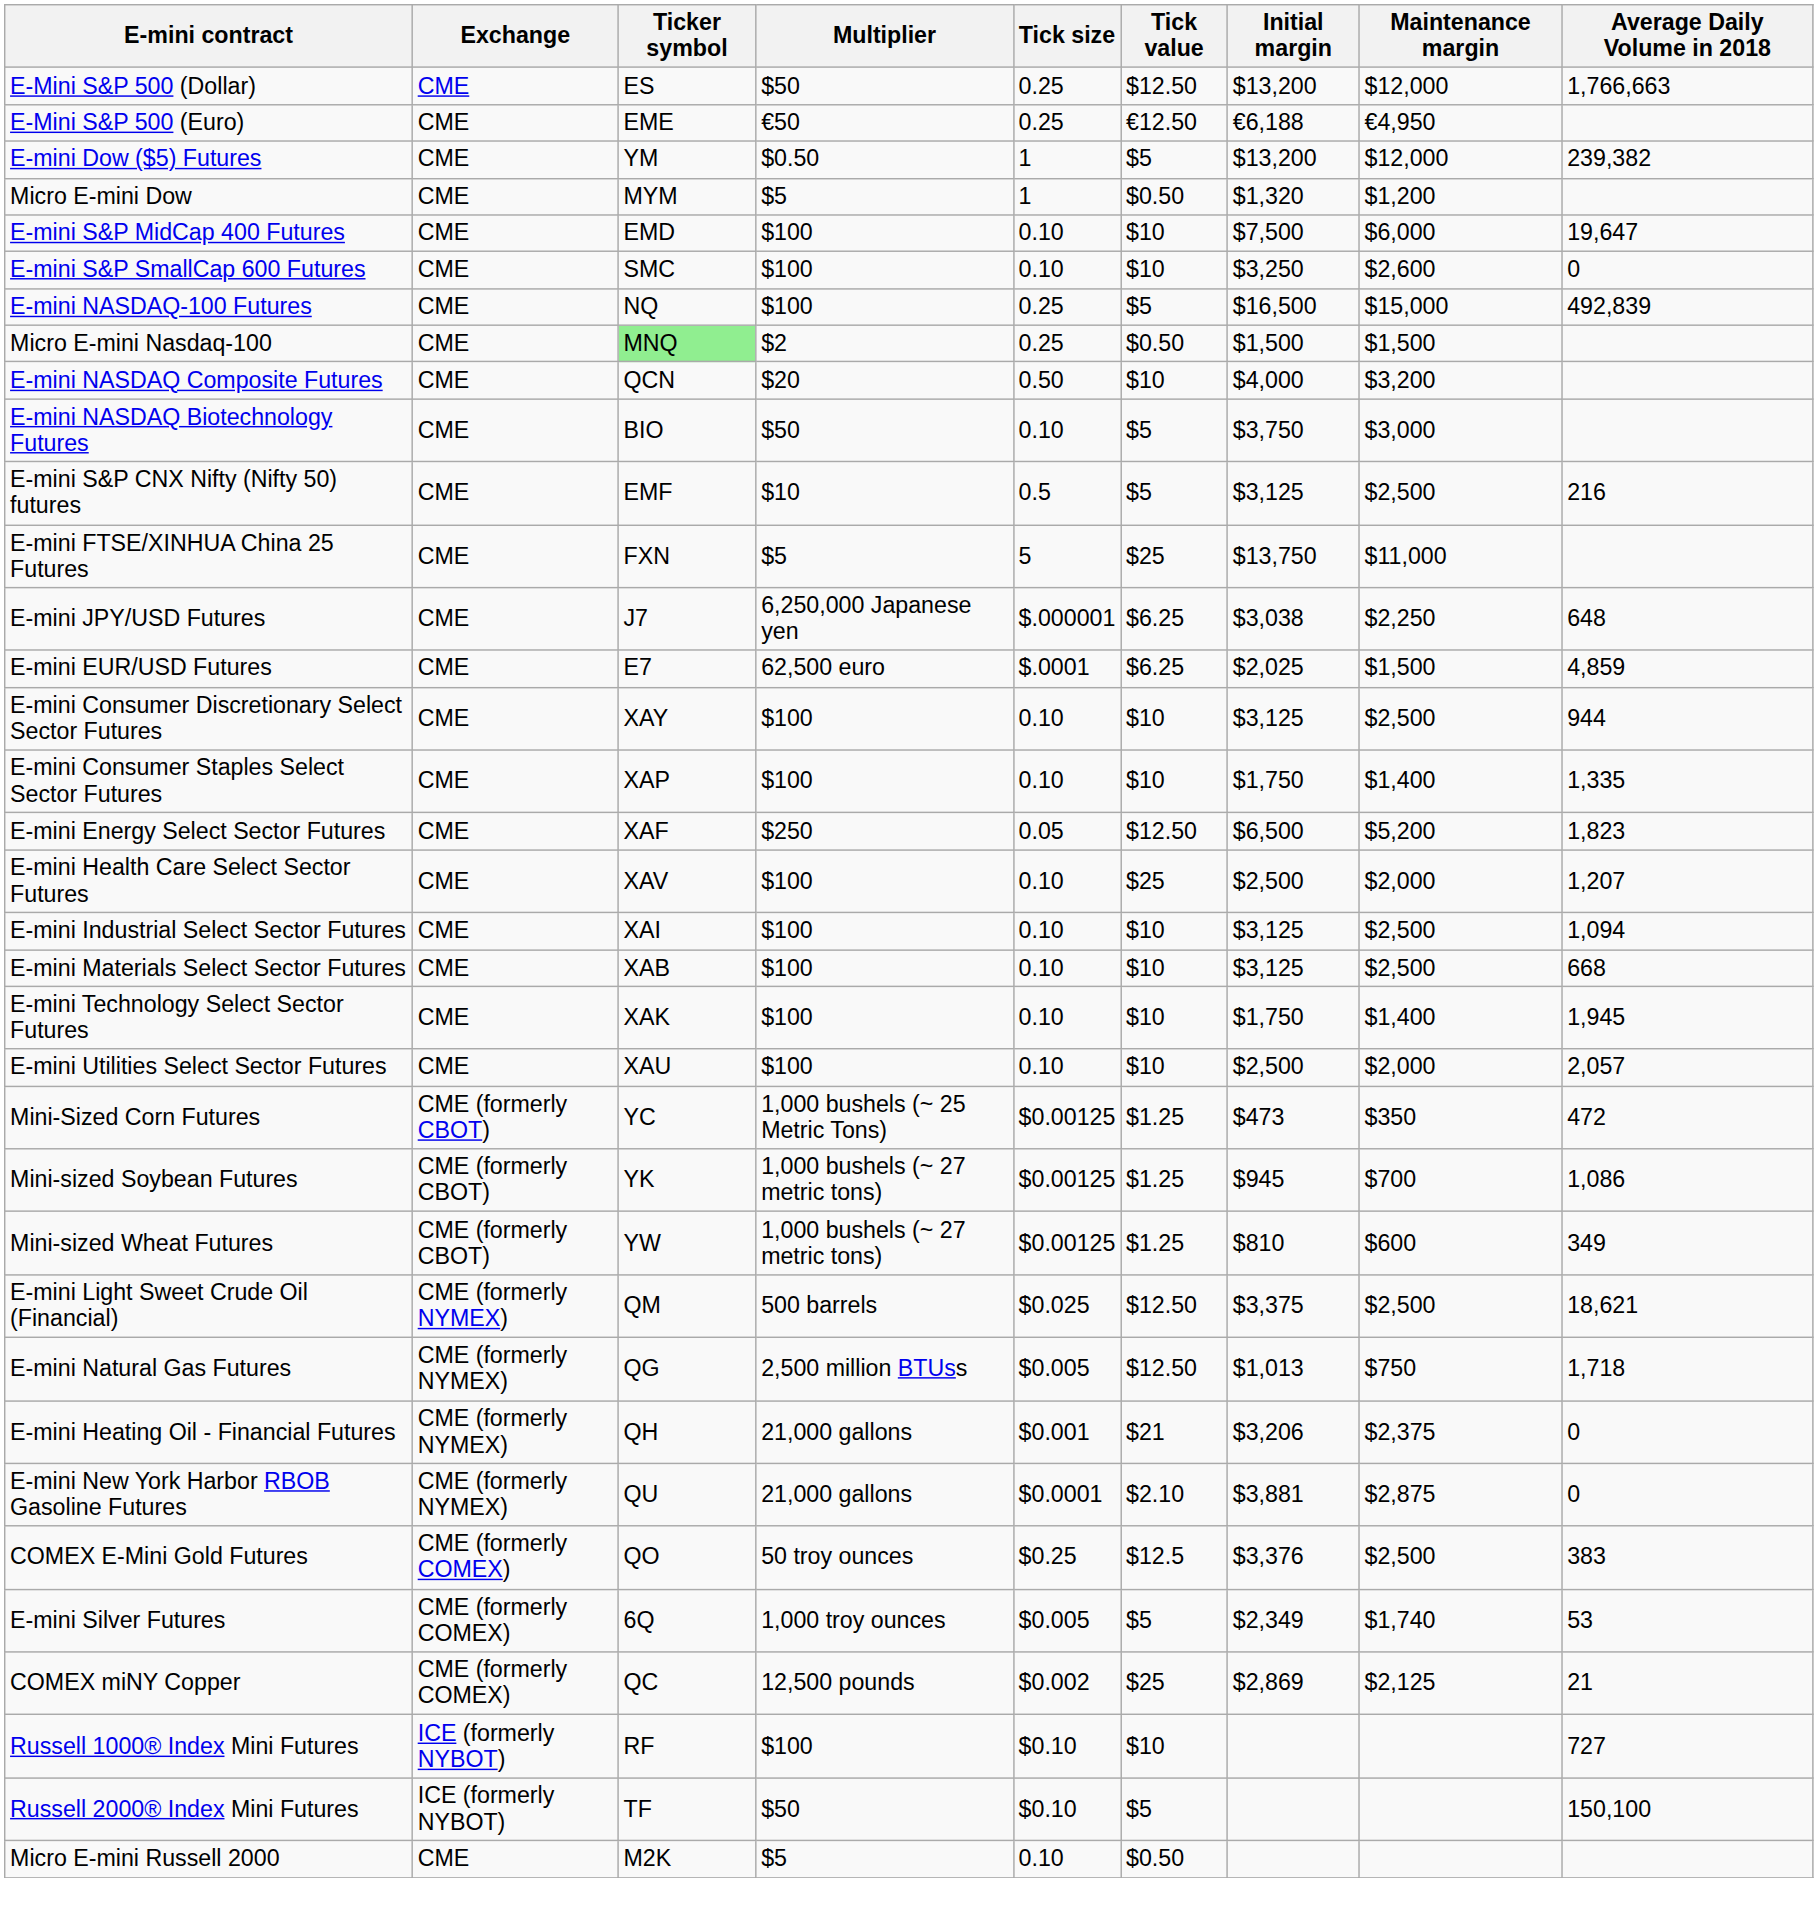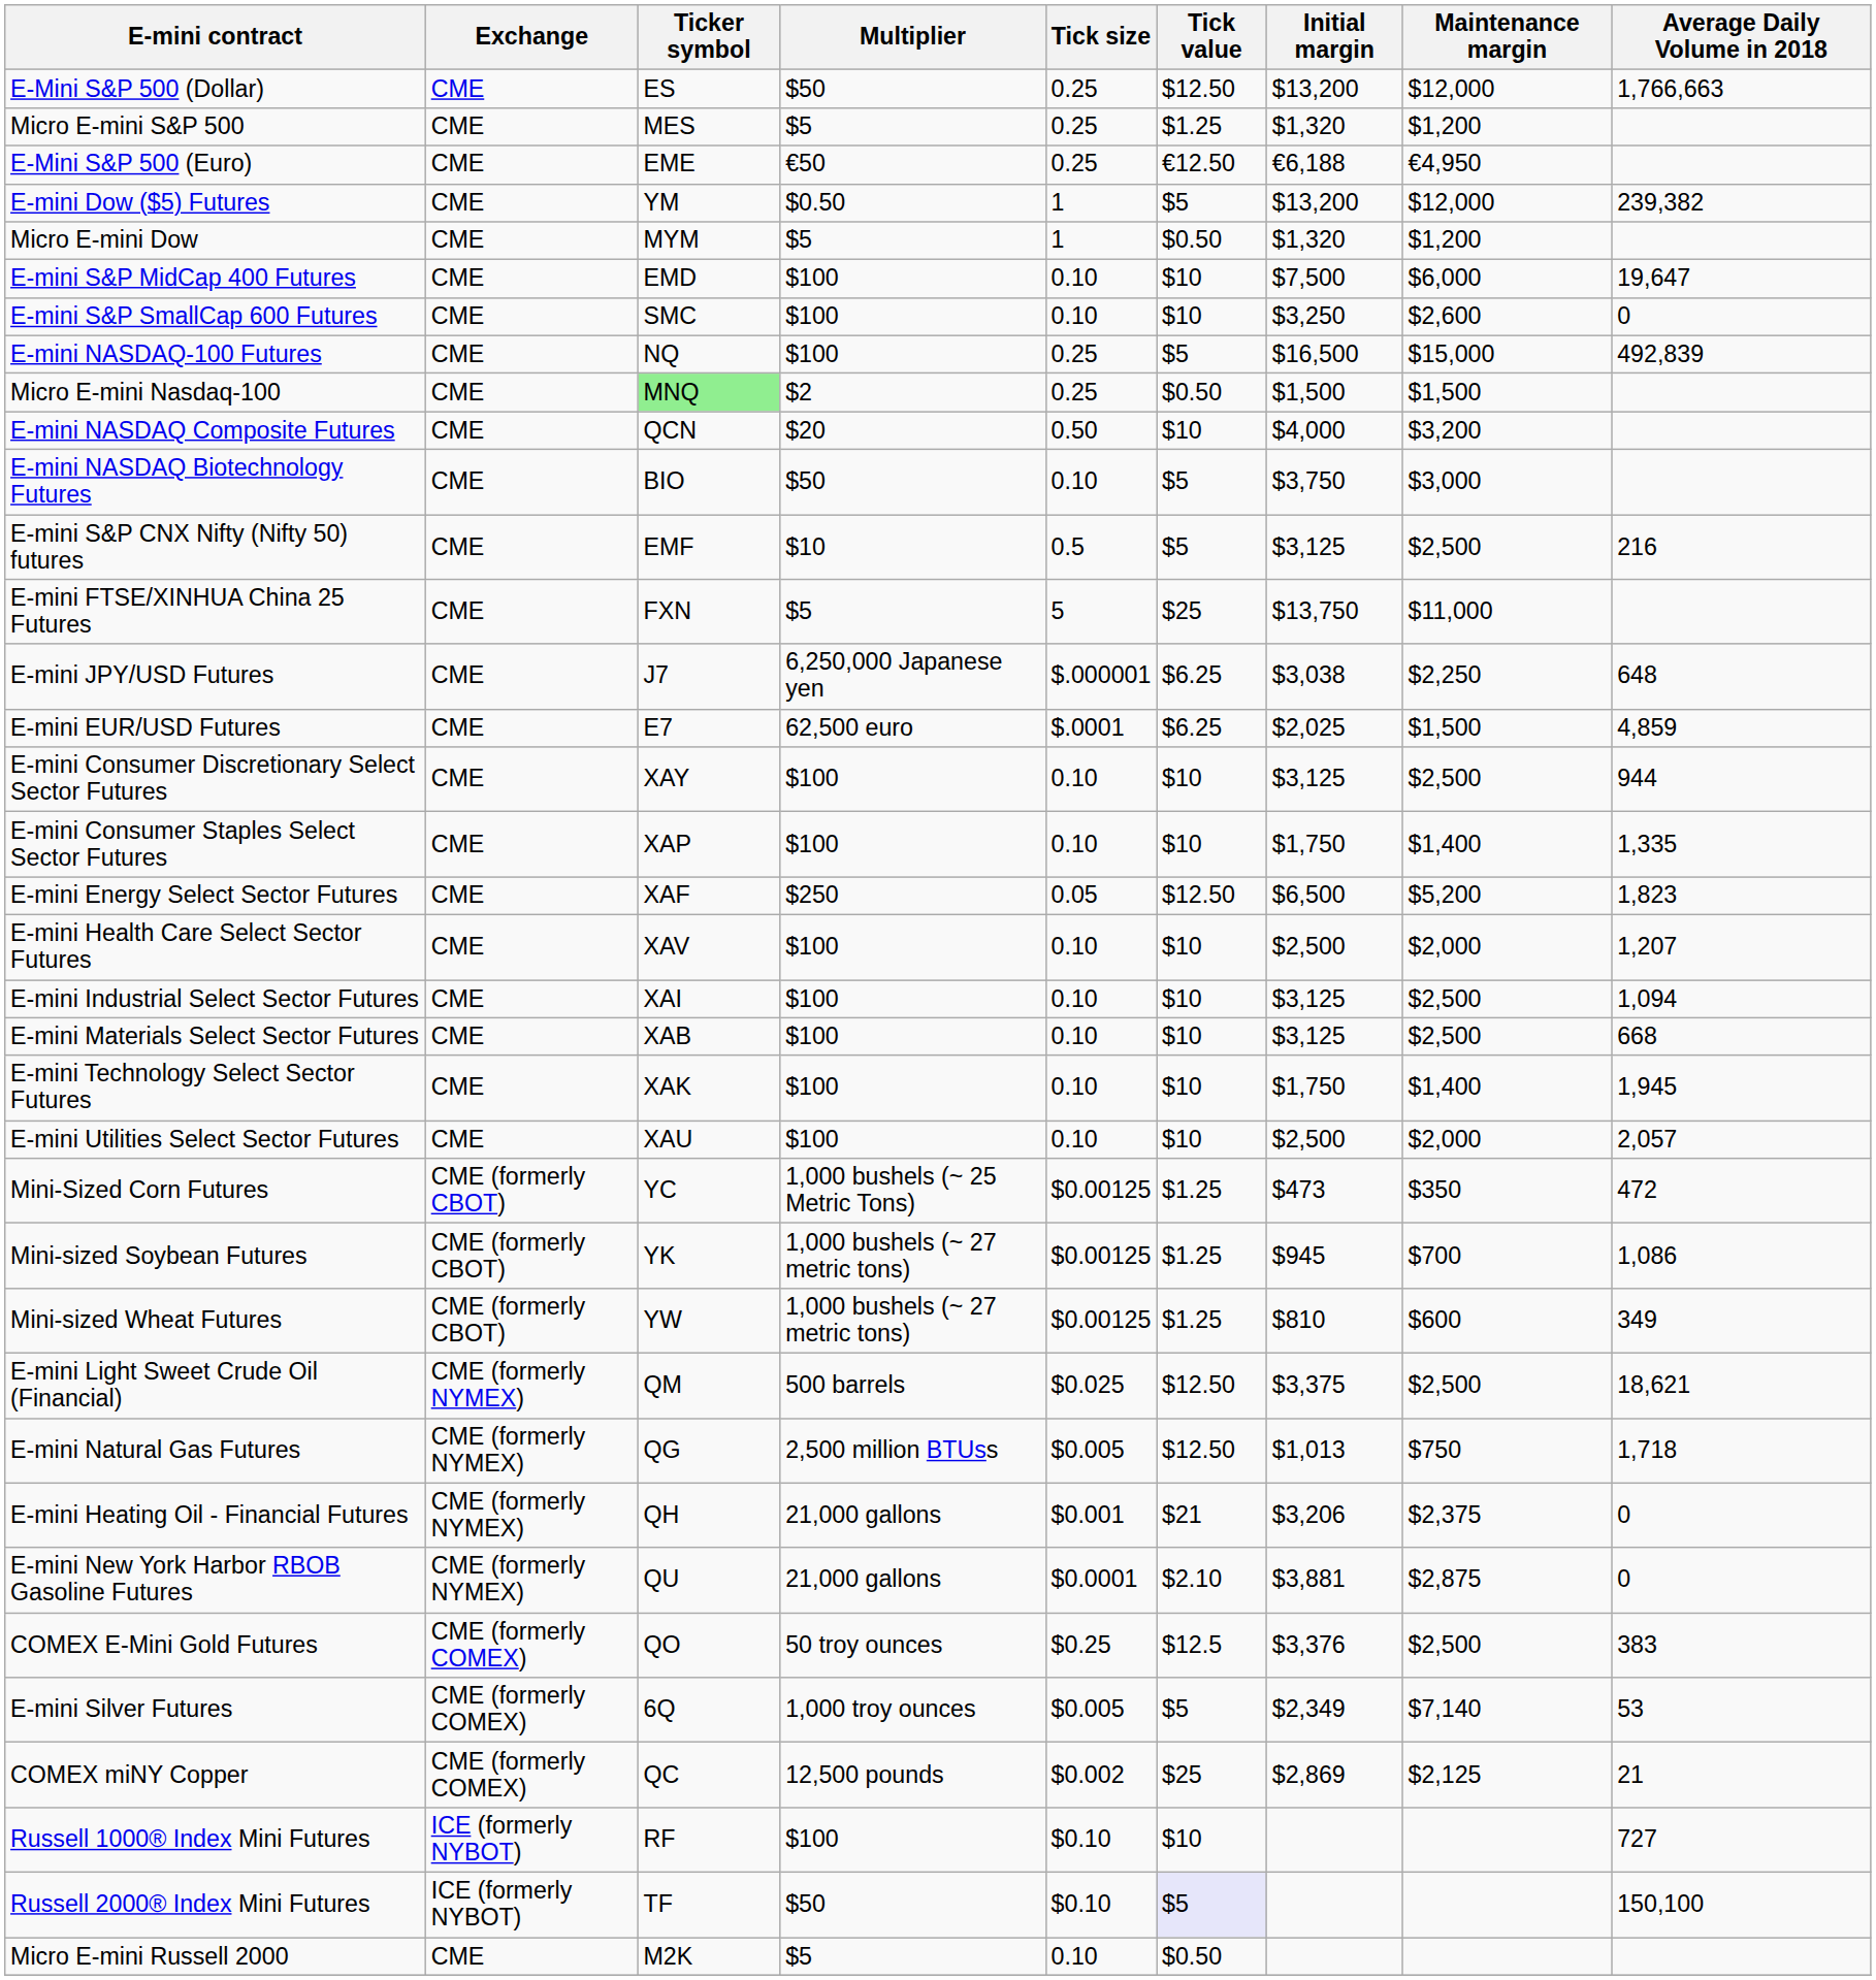 <table class="wikitable sortable">
 <tr>
 <th>E-mini contract</th>
 <th>Exchange</th>
 <th>Ticker symbol</th>
 <th>Multiplier</th>
 <th>Tick size</th>
 <th>Tick value</th>
 <th>Initial margin</th>
 <th>Maintenance margin</th>
 <th>Average Daily Volume in 2018</th>
 </tr>
 <tr>
 <td><a href='#'>E-Mini S&P 500</a> (Dollar)</td>
 <td><a href='#'>CME</a></td>
 <td>ES</td>
 <td>$50</td>
 <td>0.25</td>
 <td>$12.50</td>
 <td>$13,200</td>
 <td>$12,000</td>
 <td>1,766,663</td>
+</tr>
+<tr>
+<td>Micro E-mini S&P 500</td>
+<td>CME</td>
+<td>MES</td>
+<td>$5</td>
+<td>0.25</td>
+<td>$1.25</td>
+<td>$1,320</td>
+<td>$1,200</td>
+<td></td>
 </tr>
 <tr>
 <td><a href='#'>E-Mini S&P 500</a> (Euro)</td>
 <td>CME</td>
 <td>EME</td>
 <td>€50</td>
 <td>0.25</td>
 <td>€12.50</td>
 <td>€6,188</td>
 <td>€4,950</td>
 <td></td>
 </tr>
 <tr>
 <td><a href='#'>E-mini Dow ($5) Futures</a></td>
 <td>CME</td>
 <td>YM</td>
 <td>$0.50</td>
 <td>1</td>
 <td>$5</td>
 <td>$13,200</td>
 <td>$12,000</td>
 <td>239,382</td>
 </tr>
 <tr>
 <td>Micro E-mini Dow</td>
 <td>CME</td>
 <td>MYM</td>
 <td>$5</td>
 <td>1</td>
 <td>$0.50</td>
 <td>$1,320</td>
 <td>$1,200</td>
 <td></td>
 </tr>
 <tr>
 <td><a href='#'>E-mini S&P MidCap 400 Futures</a></td>
 <td>CME</td>
 <td>EMD</td>
 <td>$100</td>
 <td>0.10</td>
 <td>$10</td>
 <td>$7,500</td>
 <td>$6,000</td>
 <td>19,647</td>
 </tr>
 <tr>
 <td><a href='#'>E-mini S&P SmallCap 600 Futures</a></td>
 <td>CME</td>
 <td>SMC</td>
 <td>$100</td>
 <td>0.10</td>
 <td>$10</td>
 <td>$3,250</td>
 <td>$2,600</td>
 <td>0</td>
 </tr>
 <tr>
 <td><a href='#'>E-mini NASDAQ-100 Futures</a></td>
 <td>CME</td>
 <td>NQ</td>
 <td>$100</td>
 <td>0.25</td>
 <td>$5</td>
 <td>$16,500</td>
 <td>$15,000</td>
 <td>492,839</td>
 </tr>
 <tr>
 <td>Micro E-mini Nasdaq-100</td>
 <td>CME</td>
 <td style="background: lightgreen;">MNQ</td>
 <td>$2</td>
 <td>0.25</td>
 <td>$0.50</td>
 <td>$1,500</td>
 <td>$1,500</td>
 <td></td>
 </tr>
 <tr>
 <td><a href='#'>E-mini NASDAQ Composite Futures</a></td>
 <td>CME</td>
 <td>QCN</td>
 <td>$20</td>
 <td>0.50</td>
 <td>$10</td>
 <td>$4,000</td>
 <td>$3,200</td>
 <td></td>
 </tr>
 <tr>
 <td><a href='#'>E-mini NASDAQ Biotechnology Futures</a></td>
 <td>CME</td>
 <td>BIO</td>
 <td>$50</td>
 <td>0.10</td>
 <td>$5</td>
 <td>$3,750</td>
 <td>$3,000</td>
 <td></td>
 </tr>
 <tr>
 <td>E-mini S&P CNX Nifty (Nifty 50) futures</td>
 <td>CME</td>
 <td>EMF</td>
 <td>$10</td>
 <td>0.5</td>
 <td>$5</td>
 <td>$3,125</td>
 <td>$2,500</td>
 <td>216</td>
 </tr>
 <tr>
 <td>E-mini FTSE/XINHUA China 25 Futures</td>
 <td>CME</td>
 <td>FXN</td>
 <td>$5</td>
 <td>5</td>
 <td>$25</td>
 <td>$13,750</td>
 <td>$11,000</td>
 <td></td>
 </tr>
 <tr>
 <td>E-mini JPY/USD Futures</td>
 <td>CME</td>
 <td>J7</td>
 <td>6,250,000 Japanese yen</td>
 <td>$.000001</td>
 <td>$6.25</td>
 <td>$3,038</td>
 <td>$2,250</td>
 <td>648</td>
 </tr>
 <tr>
 <td>E-mini EUR/USD Futures</td>
 <td>CME</td>
 <td>E7</td>
 <td>62,500 euro</td>
 <td>$.0001</td>
 <td>$6.25</td>
 <td>$2,025</td>
 <td>$1,500</td>
 <td>4,859</td>
 </tr>
 <tr>
 <td>E-mini Consumer Discretionary Select Sector Futures</td>
 <td>CME</td>
 <td>XAY</td>
 <td>$100</td>
 <td>0.10</td>
 <td>$10</td>
 <td>$3,125</td>
 <td>$2,500</td>
 <td>944</td>
 </tr>
 <tr>
 <td>E-mini Consumer Staples Select Sector Futures</td>
 <td>CME</td>
 <td>XAP</td>
 <td>$100</td>
 <td>0.10</td>
 <td>$10</td>
 <td>$1,750</td>
 <td>$1,400</td>
 <td>1,335</td>
 </tr>
 <tr>
 <td>E-mini Energy Select Sector Futures</td>
 <td>CME</td>
 <td>XAF</td>
 <td>$250</td>
 <td>0.05</td>
 <td>$12.50</td>
 <td>$6,500</td>
 <td>$5,200</td>
 <td>1,823</td>
 </tr>
 <tr>
 <td>E-mini Health Care Select Sector Futures</td>
 <td>CME</td>
 <td>XAV</td>
 <td>$100</td>
 <td>0.10</td>
-<td>$25</td>
+<td>$10</td>
 <td>$2,500</td>
 <td>$2,000</td>
 <td>1,207</td>
 </tr>
 <tr>
 <td>E-mini Industrial Select Sector Futures</td>
 <td>CME</td>
 <td>XAI</td>
 <td>$100</td>
 <td>0.10</td>
 <td>$10</td>
 <td>$3,125</td>
 <td>$2,500</td>
 <td>1,094</td>
 </tr>
 <tr>
 <td>E-mini Materials Select Sector Futures</td>
 <td>CME</td>
 <td>XAB</td>
 <td>$100</td>
 <td>0.10</td>
 <td>$10</td>
 <td>$3,125</td>
 <td>$2,500</td>
 <td>668</td>
 </tr>
 <tr>
 <td>E-mini Technology Select Sector Futures</td>
 <td>CME</td>
 <td>XAK</td>
 <td>$100</td>
 <td>0.10</td>
 <td>$10</td>
 <td>$1,750</td>
 <td>$1,400</td>
 <td>1,945</td>
 </tr>
 <tr>
 <td>E-mini Utilities Select Sector Futures</td>
 <td>CME</td>
 <td>XAU</td>
 <td>$100</td>
 <td>0.10</td>
 <td>$10</td>
 <td>$2,500</td>
 <td>$2,000</td>
 <td>2,057</td>
 </tr>
 <tr>
 <td>Mini-Sized Corn Futures</td>
 <td>CME (formerly <a href='#'>CBOT</a>)</td>
 <td>YC</td>
 <td>1,000 bushels (~ 25 Metric Tons)</td>
 <td>$0.00125</td>
 <td>$1.25</td>
 <td>$473</td>
 <td>$350</td>
 <td>472</td>
 </tr>
 <tr>
 <td>Mini-sized Soybean Futures</td>
 <td>CME (formerly CBOT)</td>
 <td>YK</td>
 <td>1,000 bushels (~ 27 metric tons)</td>
 <td>$0.00125</td>
 <td>$1.25</td>
 <td>$945</td>
 <td>$700</td>
 <td>1,086</td>
 </tr>
 <tr>
 <td>Mini-sized Wheat Futures</td>
 <td>CME (formerly CBOT)</td>
 <td>YW</td>
 <td>1,000 bushels (~ 27 metric tons)</td>
 <td>$0.00125</td>
 <td>$1.25</td>
 <td>$810</td>
 <td>$600</td>
 <td>349</td>
 </tr>
 <tr>
 <td>E-mini Light Sweet Crude Oil (Financial)</td>
 <td>CME (formerly <a href='#'>NYMEX</a>)</td>
 <td>QM</td>
 <td>500 barrels</td>
 <td>$0.025</td>
 <td>$12.50</td>
 <td>$3,375</td>
 <td>$2,500</td>
 <td>18,621</td>
 </tr>
 <tr>
 <td>E-mini Natural Gas Futures</td>
 <td>CME (formerly NYMEX)</td>
 <td>QG</td>
 <td>2,500 million <a href='#'>BTUs</a>s</td>
 <td>$0.005</td>
 <td>$12.50</td>
 <td>$1,013</td>
 <td>$750</td>
 <td>1,718</td>
 </tr>
 <tr>
 <td>E-mini Heating Oil - Financial Futures</td>
 <td>CME (formerly NYMEX)</td>
 <td>QH</td>
 <td>21,000 gallons</td>
 <td>$0.001</td>
 <td>$21</td>
 <td>$3,206</td>
 <td>$2,375</td>
 <td>0</td>
 </tr>
 <tr>
 <td>E-mini New York Harbor <a href='#'>RBOB</a> Gasoline Futures</td>
 <td>CME (formerly NYMEX)</td>
 <td>QU</td>
 <td>21,000 gallons</td>
 <td>$0.0001</td>
 <td>$2.10</td>
 <td>$3,881</td>
 <td>$2,875</td>
 <td>0</td>
 </tr>
 <tr>
 <td>COMEX E-Mini Gold Futures</td>
 <td>CME (formerly <a href='#'>COMEX</a>)</td>
 <td>QO</td>
 <td>50 troy ounces</td>
 <td>$0.25</td>
 <td>$12.5</td>
 <td>$3,376</td>
 <td>$2,500</td>
 <td>383</td>
 </tr>
 <tr>
 <td>E-mini Silver Futures</td>
 <td>CME (formerly COMEX)</td>
 <td>6Q</td>
 <td>1,000 troy ounces</td>
 <td>$0.005</td>
 <td>$5</td>
 <td>$2,349</td>
-<td>$1,740</td>
+<td>$7,140</td>
 <td>53</td>
 </tr>
 <tr>
 <td>COMEX miNY Copper</td>
 <td>CME (formerly COMEX)</td>
 <td>QC</td>
 <td>12,500 pounds</td>
 <td>$0.002</td>
 <td>$25</td>
 <td>$2,869</td>
 <td>$2,125</td>
 <td>21</td>
 </tr>
 <tr>
 <td><a href='#'>Russell 1000® Index</a> Mini Futures</td>
 <td><a href='#'>ICE</a> (formerly <a href='#'>NYBOT</a>)</td>
 <td>RF</td>
 <td>$100</td>
 <td>$0.10</td>
 <td>$10</td>
 <td></td>
 <td></td>
 <td>727</td>
 </tr>
 <tr>
 <td><a href='#'>Russell 2000® Index</a> Mini Futures</td>
 <td>ICE (formerly NYBOT)</td>
 <td>TF</td>
 <td>$50</td>
 <td>$0.10</td>
-<td>$5</td>
+<td style="background: lavender;">$5</td>
 <td></td>
 <td></td>
 <td>150,100</td>
 </tr>
 <tr>
 <td>Micro E-mini Russell 2000</td>
 <td>CME</td>
 <td>M2K</td>
 <td>$5</td>
 <td>0.10</td>
 <td>$0.50</td>
 <td></td>
 <td></td>
 <td></td>
 </tr>
 <tr>
 </tr>
 </table>
